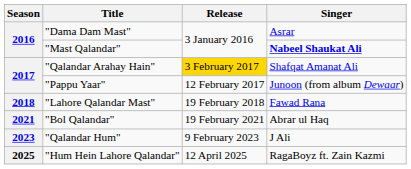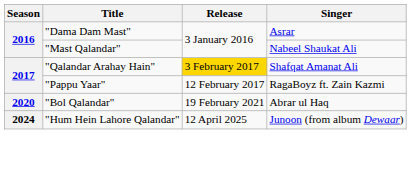 <table class="wikitable">
 <tr>
 <th>Season</th>
 <th>Title</th>
 <th>Release</th>
 <th>Singer</th>
 </tr>
 <tr>
 <th rowspan="2"><a href='#'>2016</a></th>
 <td>"Dama Dam Mast"</td>
 <td rowspan="2">3 January 2016</td>
 <td><a href='#'>Asrar</a></td>
 </tr>
 <tr>
 <td>"Mast Qalandar"</td>
-<td><strong><a href='#'>Nabeel Shaukat Ali</a></strong></td>
+<td><a href='#'>Nabeel Shaukat Ali</a></td>
 </tr>
 <tr>
 <th rowspan="2"><a href='#'>2017</a></th>
 <td>"Qalandar Arahay Hain"</td>
 <td style="background: gold;">3 February 2017</td>
 <td><a href='#'>Shafqat Amanat Ali</a></td>
 </tr>
 <tr>
 <td>"Pappu Yaar"</td>
 <td>12 February 2017</td>
-<td><a href='#'>Junoon</a> (from album <em><a href='#'>Dewaar</a></em>)</td>
+<td>RagaBoyz ft. Zain Kazmi</td>
 </tr>
 <tr>
-<th><a href='#'>2018</a></th>
-<td>"Lahore Qalandar Mast"</td>
-<td>19 February 2018</td>
-<td><a href='#'>Fawad Rana</a></td>
-</tr>
-<tr>
-<th><a href='#'>2021</a></th>
+<th><a href='#'>2020</a></th>
 <td>"Bol Qalandar"</td>
 <td>19 February 2021</td>
 <td>Abrar ul Haq</td>
 </tr>
 <tr>
-<th><a href='#'>2023</a></th>
-<td>"Qalandar Hum"</td>
-<td>9 February 2023</td>
-<td>J Ali</td>
-</tr>
-<tr>
-<th>2025</th>
+<th>2024</th>
 <td>"Hum Hein Lahore Qalandar"</td>
 <td>12 April 2025</td>
-<td>RagaBoyz ft. Zain Kazmi</td>
+<td><a href='#'>Junoon</a> (from album <em><a href='#'>Dewaar</a></em>)</td>
 </tr>
 </table>
